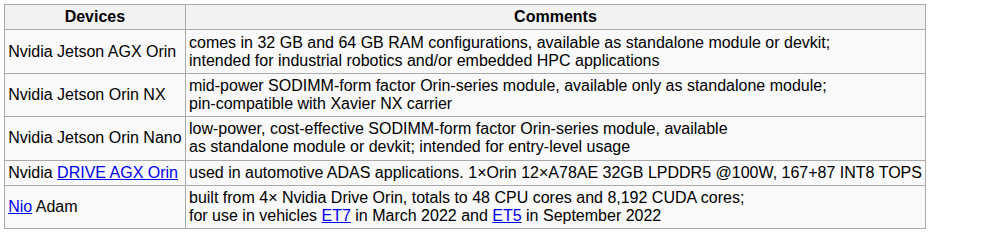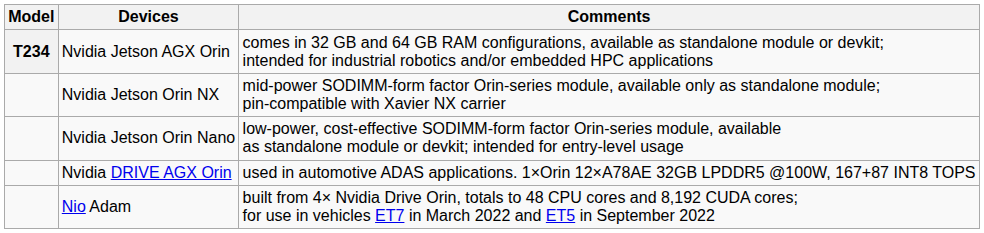 <table class="wikitable">
 <tr>
+<th>Model</th>
 <th>Devices</th>
 <th>Comments</th>
 </tr>
 <tr>
+<th>T234</th>
 <td>Nvidia Jetson AGX Orin</td>
 <td>comes in 32 GB and 64 GB RAM configurations, available as standalone module or devkit;<br>intended for industrial robotics and/or embedded HPC applications</td>
 </tr>
 <tr>
+<td></td>
 <td>Nvidia Jetson Orin NX</td>
 <td>mid-power SODIMM-form factor Orin-series module, available only as standalone module; <br>pin-compatible with Xavier NX carrier</td>
 </tr>
 <tr>
+<td></td>
 <td>Nvidia Jetson Orin Nano</td>
 <td>low-power, cost-effective SODIMM-form factor Orin-series module, available <br>as standalone module or devkit; intended for entry-level usage</td>
 </tr>
 <tr>
+<td></td>
 <td>Nvidia <a href='#'>DRIVE AGX Orin</a></td>
 <td>used in automotive ADAS applications. 1×Orin 12×A78AE 32GB LPDDR5 @100W, 167+87 INT8 TOPS</td>
 </tr>
 <tr>
+<td></td>
 <td><a href='#'>Nio</a> Adam</td>
 <td>built from 4× Nvidia Drive Orin, totals to 48 CPU cores and 8,192 CUDA cores; <br>for use in vehicles <a href='#'>ET7</a> in March 2022 and <a href='#'>ET5</a> in September 2022</td>
 </tr>
 </table>
